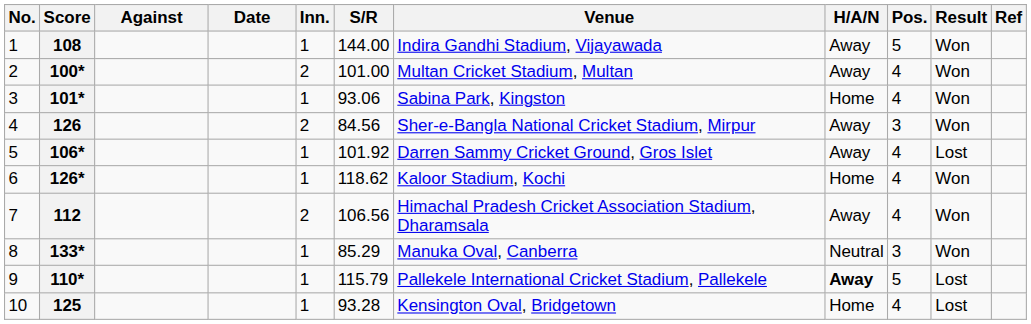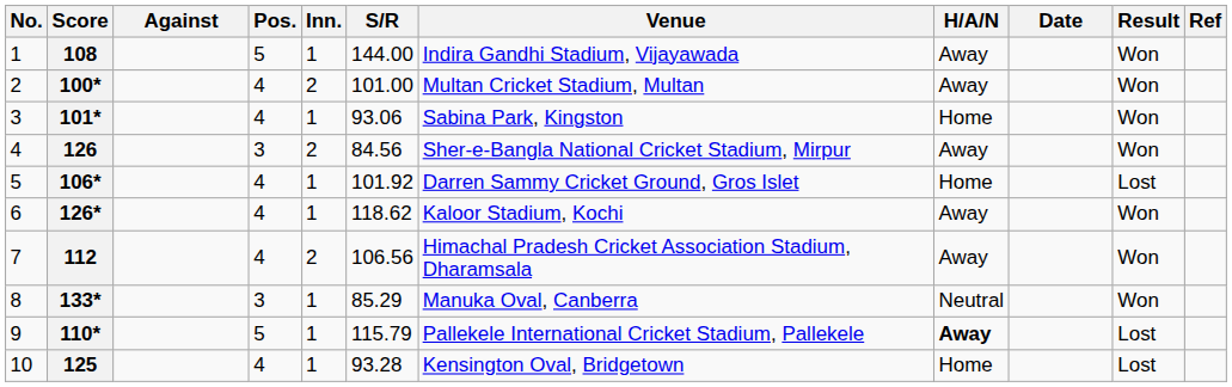 <table class="wikitable plainrowheaders sortable">
 <tr>
 <th scope="col" style="width:5px">No.</th>
 <th scope="col" style="width:30px">Score</th>
 <th scope="col" style="width:100px">Against</th>
-<th scope="col" style="width:75px">Date</th>
+<th scope="col" style="width:5px">Pos.</th>
 <th scope="col" style="width:5px">Inn.</th>
 <th scope="col" style="width:30px">S/R</th>
 <th scope="col" style="width:400px">Venue</th>
 <th scope="col" style="width:30px">H/A/N</th>
-<th scope="col" style="width:5px">Pos.</th>
+<th scope="col" style="width:75px">Date</th>
 <th scope="col" style="width:30px">Result</th>
 <th scope="col" class="unsortable">Ref</th>
 </tr>
 <tr>
 <td>1</td>
 <th scope="row"> 108 </th>
 <td></td>
-<td></td>
+<td>5</td>
 <td>1</td>
 <td>144.00</td>
 <td> <a href='#'>Indira Gandhi Stadium</a>, <a href='#'>Vijayawada</a></td>
 <td>Away</td>
-<td>5</td>
+<td></td>
 <td>Won</td>
 <td></td>
 </tr>
 <tr>
 <td>2</td>
 <th scope="row"> 100* </th>
 <td></td>
-<td></td>
+<td>4</td>
 <td>2</td>
 <td>101.00</td>
 <td> <a href='#'>Multan Cricket Stadium</a>, <a href='#'>Multan</a></td>
 <td>Away</td>
-<td>4</td>
+<td></td>
 <td>Won</td>
 <td></td>
 </tr>
 <tr>
 <td>3</td>
 <th scope="row"> 101* </th>
 <td></td>
-<td></td>
+<td>4</td>
 <td>1</td>
 <td>93.06</td>
 <td> <a href='#'>Sabina Park</a>, <a href='#'>Kingston</a></td>
 <td>Home</td>
-<td>4</td>
+<td></td>
 <td>Won</td>
 <td></td>
 </tr>
 <tr>
 <td>4</td>
 <th scope="row"> 126 </th>
 <td></td>
-<td></td>
+<td>3</td>
 <td>2</td>
 <td>84.56</td>
 <td> <a href='#'>Sher-e-Bangla National Cricket Stadium</a>, <a href='#'>Mirpur</a></td>
 <td>Away</td>
-<td>3</td>
+<td></td>
 <td>Won</td>
 <td></td>
 </tr>
 <tr>
 <td>5</td>
 <th scope="row"> 106* </th>
 <td></td>
-<td></td>
+<td>4</td>
 <td>1</td>
 <td>101.92</td>
 <td> <a href='#'>Darren Sammy Cricket Ground</a>, <a href='#'>Gros Islet</a></td>
-<td>Away</td>
-<td>4</td>
+<td>Home</td>
+<td></td>
 <td>Lost</td>
 <td></td>
 </tr>
 <tr>
 <td>6</td>
 <th scope="row"> 126* </th>
 <td></td>
-<td></td>
+<td>4</td>
 <td>1</td>
 <td>118.62</td>
 <td> <a href='#'>Kaloor Stadium</a>, <a href='#'>Kochi</a></td>
-<td>Home</td>
-<td>4</td>
+<td>Away</td>
+<td></td>
 <td>Won</td>
 <td></td>
 </tr>
 <tr>
 <td>7</td>
 <th scope="row"> 112</th>
 <td></td>
-<td></td>
+<td>4</td>
 <td>2</td>
 <td>106.56</td>
 <td> <a href='#'>Himachal Pradesh Cricket Association Stadium</a>, <a href='#'>Dharamsala</a></td>
 <td>Away</td>
-<td>4</td>
+<td></td>
 <td>Won</td>
 <td></td>
 </tr>
 <tr>
 <td>8</td>
 <th scope="row"> 133*</th>
 <td></td>
-<td></td>
+<td>3</td>
 <td>1</td>
 <td>85.29</td>
 <td> <a href='#'>Manuka Oval</a>, <a href='#'>Canberra</a></td>
 <td>Neutral</td>
-<td>3</td>
+<td></td>
 <td>Won</td>
 <td></td>
 </tr>
 <tr>
 <td>9</td>
 <th scope="row"> 110* </th>
 <td></td>
-<td></td>
+<td>5</td>
 <td>1</td>
 <td>115.79</td>
 <td> <a href='#'>Pallekele International Cricket Stadium</a>, <a href='#'>Pallekele</a></td>
 <td><strong>Away</strong></td>
-<td>5</td>
+<td></td>
 <td>Lost</td>
 <td></td>
 </tr>
 <tr>
 <td>10</td>
 <th scope="row"> 125 </th>
 <td></td>
-<td></td>
+<td>4</td>
 <td>1</td>
 <td>93.28</td>
 <td> <a href='#'>Kensington Oval</a>, <a href='#'>Bridgetown</a></td>
 <td>Home</td>
-<td>4</td>
+<td></td>
 <td>Lost</td>
 <td></td>
 </tr>
 </table>
